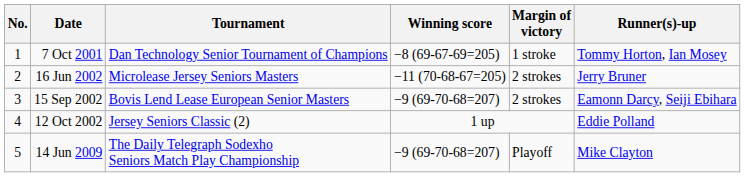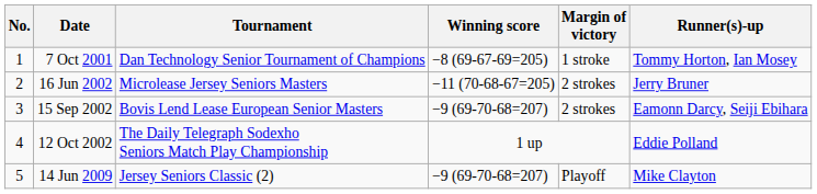 <table class="wikitable" style="font-size:95%;">
 <tr>
 <th>No.</th>
 <th>Date</th>
 <th>Tournament</th>
 <th>Winning score</th>
 <th>Margin of<br>victory</th>
 <th>Runner(s)-up</th>
 </tr>
 <tr>
 <td align=center>1</td>
 <td align=right>7 Oct <a href='#'>2001</a></td>
 <td><a href='#'>Dan Technology Senior Tournament of Champions</a></td>
 <td>−8 (69-67-69=205)</td>
 <td>1 stroke</td>
 <td> <a href='#'>Tommy Horton</a>,  <a href='#'>Ian Mosey</a></td>
 </tr>
 <tr>
 <td align=center>2</td>
 <td align=right>16 Jun <a href='#'>2002</a></td>
 <td><a href='#'>Microlease Jersey Seniors Masters</a></td>
 <td>−11 (70-68-67=205)</td>
 <td>2 strokes</td>
 <td> <a href='#'>Jerry Bruner</a></td>
 </tr>
 <tr>
 <td align=center>3</td>
 <td align=right>15 Sep 2002</td>
 <td><a href='#'>Bovis Lend Lease European Senior Masters</a></td>
 <td>−9 (69-70-68=207)</td>
 <td>2 strokes</td>
 <td> <a href='#'>Eamonn Darcy</a>,  <a href='#'>Seiji Ebihara</a></td>
 </tr>
 <tr>
 <td align=center>4</td>
 <td align=right>12 Oct 2002</td>
-<td><a href='#'>Jersey Seniors Classic</a> (2)</td>
+<td><a href='#'>The Daily Telegraph Sodexho<br>Seniors Match Play Championship</a></td>
 <td colspan=2 align=center>1 up</td>
 <td> <a href='#'>Eddie Polland</a></td>
 </tr>
 <tr>
 <td align=center>5</td>
 <td align=right>14 Jun <a href='#'>2009</a></td>
-<td><a href='#'>The Daily Telegraph Sodexho<br>Seniors Match Play Championship</a></td>
+<td><a href='#'>Jersey Seniors Classic</a> (2)</td>
 <td>−9 (69-70-68=207)</td>
 <td>Playoff</td>
 <td> <a href='#'>Mike Clayton</a></td>
 </tr>
 </table>
